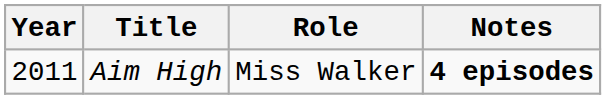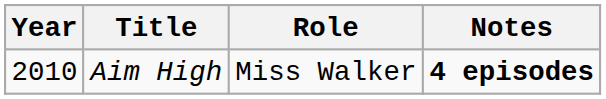 <table class="wikitable sortable">
 <tr>
 <th>Year</th>
 <th>Title</th>
 <th>Role</th>
 <th class="unsortable">Notes</th>
 </tr>
 <tr>
-<td>2011</td>
+<td>2010</td>
 <td><em>Aim High</em></td>
 <td>Miss Walker</td>
 <td><strong>4 episodes</strong></td>
 </tr>
 </table>
